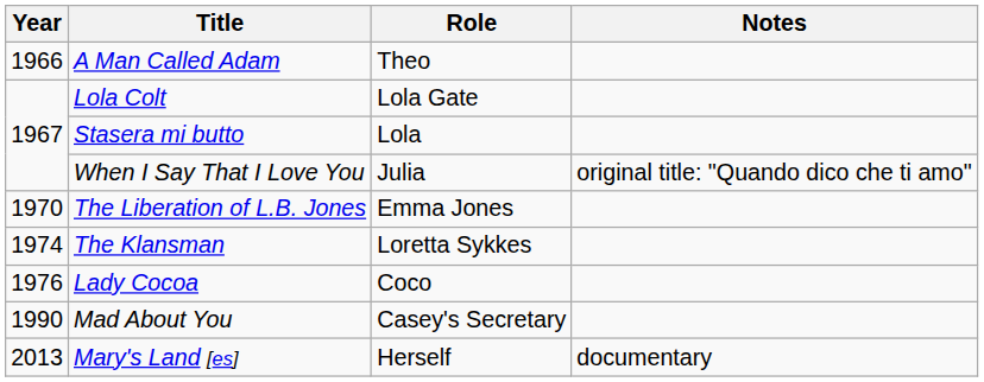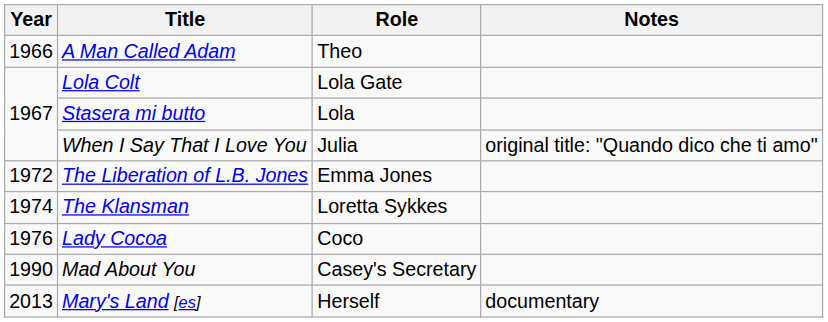 <table class="wikitable sortable">
 <tr>
 <th>Year</th>
 <th>Title</th>
 <th>Role</th>
 <th class="unsortable">Notes</th>
 </tr>
 <tr>
 <td>1966</td>
 <td><em><a href='#'>A Man Called Adam</a></em></td>
 <td>Theo</td>
 <td></td>
 </tr>
 <tr>
 <td rowspan=3>1967</td>
 <td><em><a href='#'>Lola Colt</a></em></td>
 <td>Lola Gate</td>
 <td></td>
 </tr>
 <tr>
 <td><em><a href='#'>Stasera mi butto</a></em></td>
 <td>Lola</td>
 <td></td>
 </tr>
 <tr>
 <td><em>When I Say That I Love You</em></td>
 <td>Julia</td>
 <td>original title: "Quando dico che ti amo"</td>
 </tr>
 <tr>
-<td>1970</td>
+<td>1972</td>
 <td><em><a href='#'>The Liberation of L.B. Jones</a></em></td>
 <td>Emma Jones</td>
 <td></td>
 </tr>
 <tr>
 <td>1974</td>
 <td><em><a href='#'>The Klansman</a></em></td>
 <td>Loretta Sykkes</td>
 <td></td>
 </tr>
 <tr>
 <td>1976</td>
 <td><em><a href='#'>Lady Cocoa</a></em></td>
 <td>Coco</td>
 <td></td>
 </tr>
 <tr>
 <td>1990</td>
 <td><em>Mad About You</em></td>
 <td>Casey's Secretary</td>
 <td></td>
 </tr>
 <tr>
 <td>2013</td>
 <td><em><a href='#'>Mary's Land</a> <small>[</small><small><a href='#'>es</a></small><small>]</small></em></td>
 <td>Herself</td>
 <td>documentary</td>
 </tr>
 </table>
